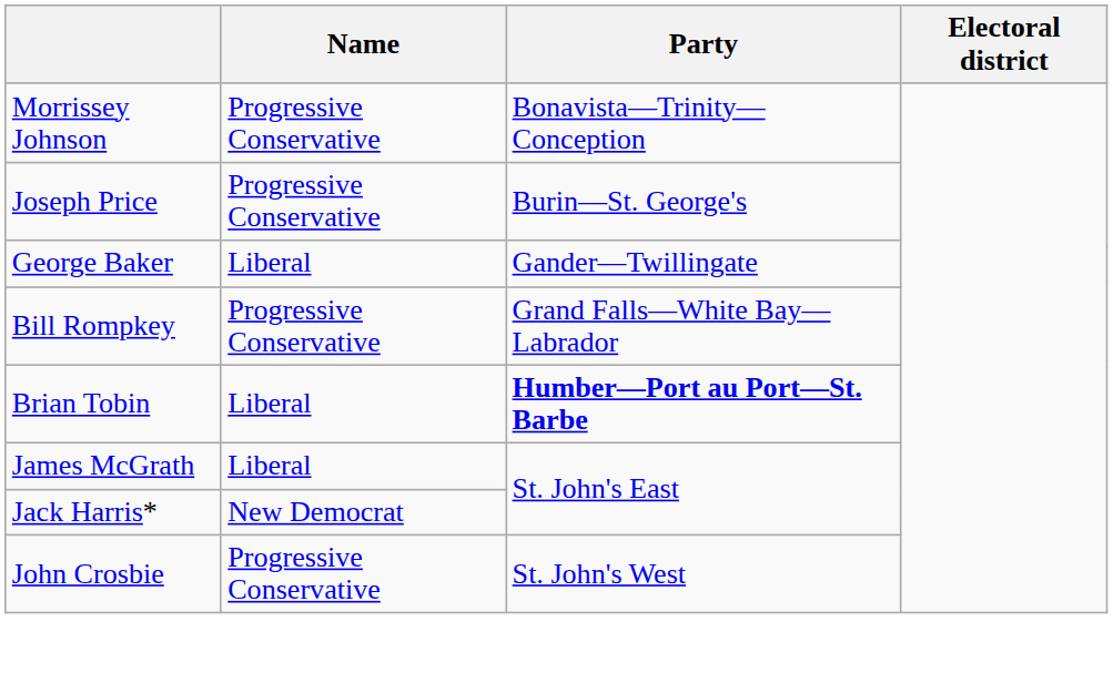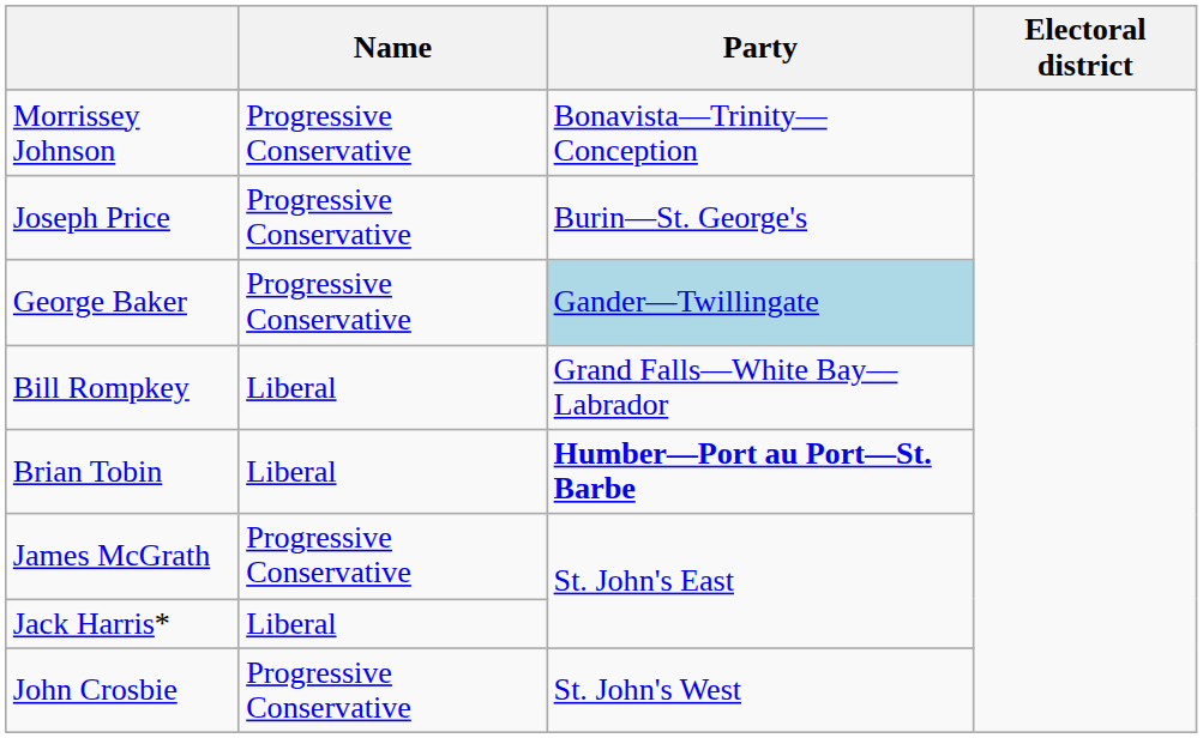 <table class="wikitable" style="width:610px;">
 <tr>
 <th></th>
 <th>Name</th>
 <th>Party</th>
 <th>Electoral district</th>
 </tr>
 <tr>
 <td><a href='#'>Morrissey Johnson</a></td>
 <td><a href='#'>Progressive Conservative</a></td>
 <td><a href='#'>Bonavista—Trinity—Conception</a></td>
 </tr>
 <tr>
 <td><a href='#'>Joseph Price</a></td>
 <td><a href='#'>Progressive Conservative</a></td>
 <td><a href='#'>Burin—St. George's</a></td>
 </tr>
 <tr>
 <td><a href='#'>George Baker</a></td>
-<td><a href='#'>Liberal</a></td>
-<td><a href='#'>Gander—Twillingate</a></td>
+<td><a href='#'>Progressive Conservative</a></td>
+<td style="background: lightblue;"><a href='#'>Gander—Twillingate</a></td>
 </tr>
 <tr>
 <td><a href='#'>Bill Rompkey</a></td>
-<td><a href='#'>Progressive Conservative</a></td>
+<td><a href='#'>Liberal</a></td>
 <td><a href='#'>Grand Falls—White Bay—Labrador</a></td>
 </tr>
 <tr>
 <td><a href='#'>Brian Tobin</a></td>
 <td><a href='#'>Liberal</a></td>
 <td><strong><a href='#'>Humber—Port au Port—St. Barbe</a></strong></td>
 </tr>
 <tr>
 <td><a href='#'>James McGrath</a></td>
-<td><a href='#'>Liberal</a></td>
+<td><a href='#'>Progressive Conservative</a></td>
 <td rowspan="2"><a href='#'>St. John's East</a></td>
 </tr>
 <tr>
 <td><a href='#'>Jack Harris</a>*</td>
-<td><a href='#'>New Democrat</a></td>
+<td><a href='#'>Liberal</a></td>
 </tr>
 <tr>
 <td><a href='#'>John Crosbie</a></td>
 <td><a href='#'>Progressive Conservative</a></td>
 <td><a href='#'>St. John's West</a></td>
 </tr>
 </table>
